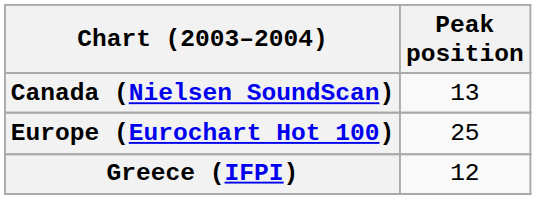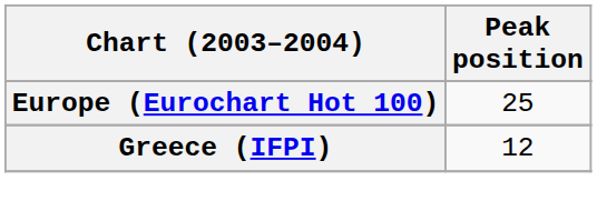 <table class="wikitable sortable plainrowheaders" style="text-align:center">
 <tr>
 <th>Chart (2003–2004)</th>
 <th>Peak<br>position</th>
 </tr>
 <tr>
 </tr>
 <tr>
 </tr>
 <tr>
 </tr>
 <tr>
 </tr>
 <tr>
-</tr>
-<tr>
-<th scope="row">Canada (<a href='#'>Nielsen SoundScan</a>)</th>
-<td>13</td>
 </tr>
 <tr>
 </tr>
 <tr>
 <th scope="row">Europe (<a href='#'>Eurochart Hot 100</a>)</th>
 <td>25</td>
 </tr>
 <tr>
 </tr>
 <tr>
 <th scope="row">Greece (<a href='#'>IFPI</a>)</th>
 <td>12</td>
 </tr>
 <tr>
 </tr>
 <tr>
 </tr>
 <tr>
 </tr>
 <tr>
 </tr>
 <tr>
 </tr>
 <tr>
 </tr>
 <tr>
 </tr>
 <tr>
 </tr>
 <tr>
 </tr>
 <tr>
 </tr>
 <tr>
 </tr>
 <tr>
 </tr>
 </table>
